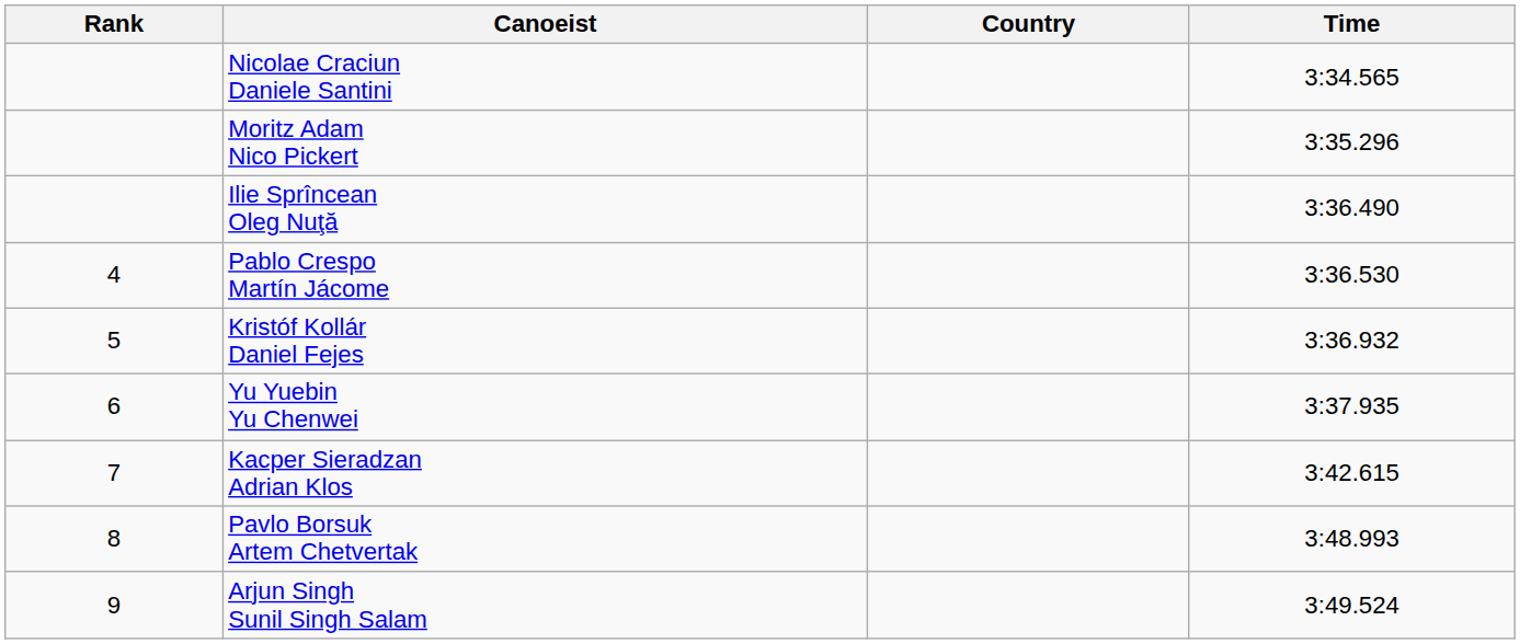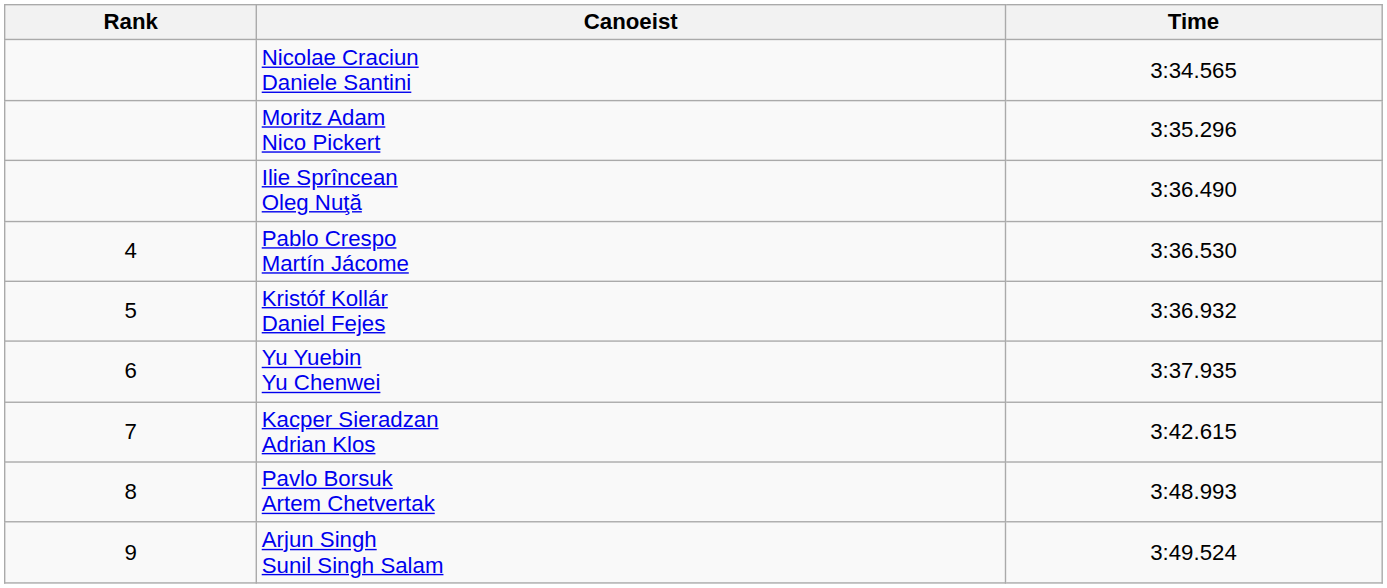 <table class="wikitable" style="text-align:center;width: 50%">
 <tr>
 <th>Rank</th>
 <th>Canoeist</th>
-<th>Country</th>
 <th>Time</th>
 </tr>
 <tr>
 <td></td>
 <td align="left"><a href='#'>Nicolae Craciun</a><br><a href='#'>Daniele Santini</a></td>
-<td align="left"></td>
 <td>3:34.565</td>
 </tr>
 <tr>
 <td></td>
 <td align="left"><a href='#'>Moritz Adam</a><br><a href='#'>Nico Pickert</a></td>
-<td align="left"></td>
 <td>3:35.296</td>
 </tr>
 <tr>
 <td></td>
 <td align="left"><a href='#'>Ilie Sprîncean</a><br><a href='#'>Oleg Nuţă</a></td>
-<td align="left"></td>
 <td>3:36.490</td>
 </tr>
 <tr>
 <td>4</td>
 <td align="left"><a href='#'>Pablo Crespo</a><br><a href='#'>Martín Jácome</a></td>
-<td align="left"></td>
 <td>3:36.530</td>
 </tr>
 <tr>
 <td>5</td>
 <td align="left"><a href='#'>Kristóf Kollár</a><br><a href='#'>Daniel Fejes</a></td>
-<td align="left"></td>
 <td>3:36.932</td>
 </tr>
 <tr>
 <td>6</td>
 <td align="left"><a href='#'>Yu Yuebin</a><br><a href='#'>Yu Chenwei</a></td>
-<td align="left"></td>
 <td>3:37.935</td>
 </tr>
 <tr>
 <td>7</td>
 <td align="left"><a href='#'>Kacper Sieradzan</a><br><a href='#'>Adrian Klos</a></td>
-<td align="left"></td>
 <td>3:42.615</td>
 </tr>
 <tr>
 <td>8</td>
 <td align="left"><a href='#'>Pavlo Borsuk</a><br><a href='#'>Artem Chetvertak</a></td>
-<td align="left"></td>
 <td>3:48.993</td>
 </tr>
 <tr>
 <td>9</td>
 <td align="left"><a href='#'>Arjun Singh</a><br><a href='#'>Sunil Singh Salam</a></td>
-<td align="left"></td>
 <td>3:49.524</td>
 </tr>
 </table>
